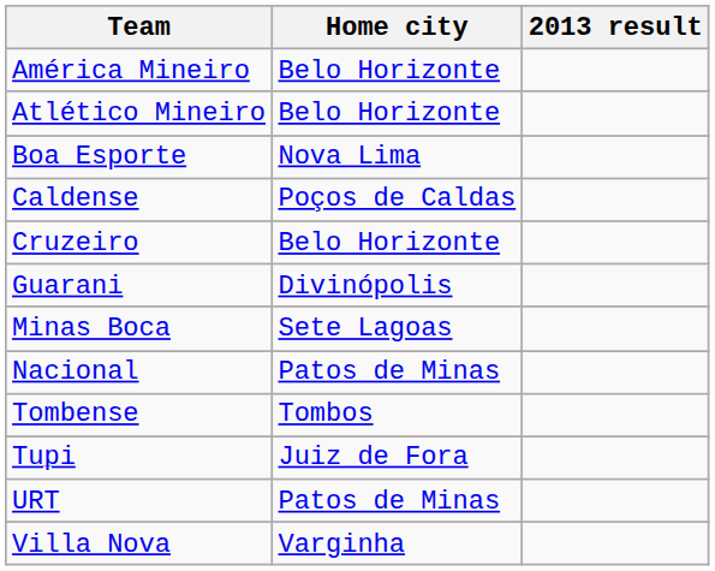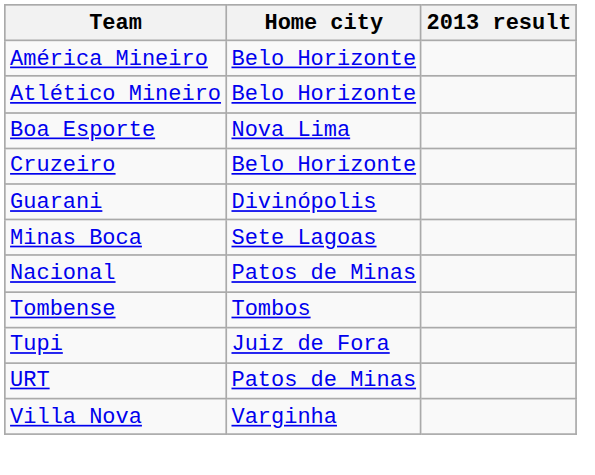 <table class="wikitable sortable">
 <tr>
 <th>Team</th>
 <th>Home city</th>
 <th>2013 result</th>
 </tr>
 <tr>
 <td><a href='#'>América Mineiro</a></td>
 <td><a href='#'>Belo Horizonte</a></td>
 <td></td>
 </tr>
 <tr>
 <td><a href='#'>Atlético Mineiro</a></td>
 <td><a href='#'>Belo Horizonte</a></td>
 <td></td>
 </tr>
 <tr>
 <td><a href='#'>Boa Esporte</a></td>
 <td><a href='#'>Nova Lima</a></td>
-<td></td>
-</tr>
-<tr>
-<td><a href='#'>Caldense</a></td>
-<td><a href='#'>Poços de Caldas</a></td>
 <td></td>
 </tr>
 <tr>
 <td><a href='#'>Cruzeiro</a></td>
 <td><a href='#'>Belo Horizonte</a></td>
 <td></td>
 </tr>
 <tr>
 <td><a href='#'>Guarani</a></td>
 <td><a href='#'>Divinópolis</a></td>
 <td></td>
 </tr>
 <tr>
 <td><a href='#'>Minas Boca</a></td>
 <td><a href='#'>Sete Lagoas</a></td>
 <td></td>
 </tr>
 <tr>
 <td><a href='#'>Nacional</a></td>
 <td><a href='#'>Patos de Minas</a></td>
 <td></td>
 </tr>
 <tr>
 <td><a href='#'>Tombense</a></td>
 <td><a href='#'>Tombos</a></td>
 <td></td>
 </tr>
 <tr>
 <td><a href='#'>Tupi</a></td>
 <td><a href='#'>Juiz de Fora</a></td>
 <td></td>
 </tr>
 <tr>
 <td><a href='#'>URT</a></td>
 <td><a href='#'>Patos de Minas</a></td>
 <td></td>
 </tr>
 <tr>
 <td><a href='#'>Villa Nova</a></td>
 <td><a href='#'>Varginha</a></td>
 <td></td>
 </tr>
 </table>
